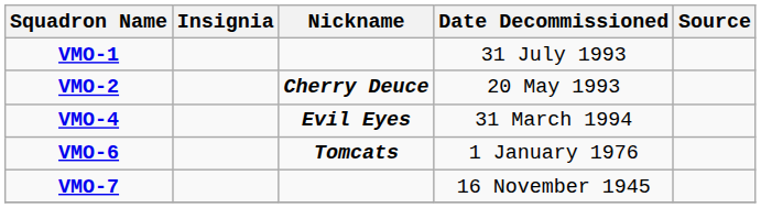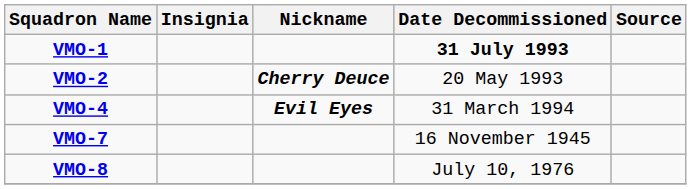 <table class="wikitable" style="text-align:center;">
 <tr>
 <th>Squadron Name</th>
 <th>Insignia</th>
 <th>Nickname</th>
 <th>Date Decommissioned</th>
 <th>Source</th>
 </tr>
 <tr>
 <td><strong><a href='#'>VMO-1</a></strong></td>
 <td><strong></strong></td>
 <td></td>
-<td>31 July 1993</td>
+<td><strong>31 July 1993</strong></td>
 <td></td>
 </tr>
 <tr>
 <td><strong><a href='#'>VMO-2</a></strong></td>
 <td><strong></strong></td>
 <td><strong><em>Cherry Deuce</em></strong></td>
 <td>20 May 1993</td>
 <td></td>
 </tr>
 <tr>
 <td><strong><a href='#'>VMO-4</a></strong></td>
 <td><strong></strong></td>
 <td><strong><em>Evil Eyes</em></strong></td>
 <td>31 March 1994</td>
 <td></td>
 </tr>
 <tr>
-<td><strong><a href='#'>VMO-6</a></strong></td>
-<td><strong></strong></td>
-<td><strong><em>Tomcats</em></strong></td>
-<td>1 January 1976</td>
-<td></td>
-</tr>
-<tr>
 <td><strong><a href='#'>VMO-7</a></strong></td>
 <td><strong></strong></td>
 <td></td>
 <td>16 November 1945</td>
 <td></td>
 </tr>
 <tr>
+<td><strong><a href='#'>VMO-8</a></strong></td>
+<td><strong></strong></td>
+<td></td>
+<td>July 10, 1976</td>
+<td></td>
+</tr>
+<tr>
 </tr>
 </table>
